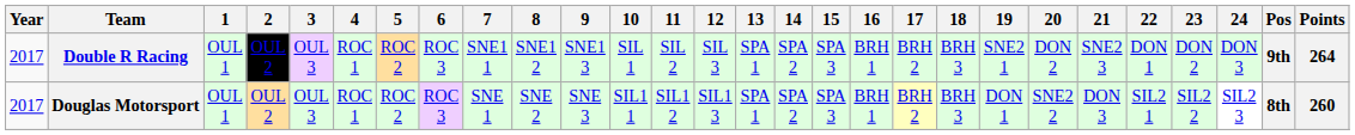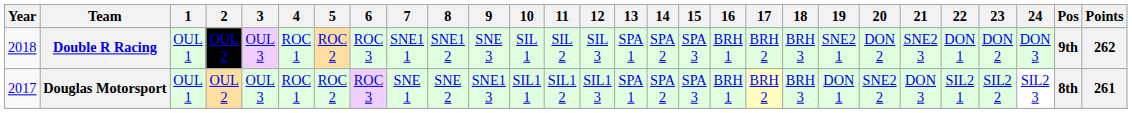 <table class="wikitable" style="text-align:center; font-size:85%">
 <tr>
 <th>Year</th>
 <th>Team</th>
 <th>1</th>
 <th>2</th>
 <th>3</th>
 <th>4</th>
 <th>5</th>
 <th>6</th>
 <th>7</th>
 <th>8</th>
 <th>9</th>
 <th>10</th>
 <th>11</th>
 <th>12</th>
 <th>13</th>
 <th>14</th>
 <th>15</th>
 <th>16</th>
 <th>17</th>
 <th>18</th>
 <th>19</th>
 <th>20</th>
 <th>21</th>
 <th>22</th>
 <th>23</th>
 <th>24</th>
 <th>Pos</th>
 <th>Points</th>
 </tr>
 <tr>
-<td><a href='#'>2017</a></td>
+<td><a href='#'>2018</a></td>
 <th nowrap><a href='#'>Double R Racing</a></th>
 <td style="background:#DFFFDF;"><a href='#'>OUL<br>1</a><br></td>
 <td style="background:#000000; color:white;"><a href='#'>OUL<br>2</a><br></td>
 <td style="background:#EFCFFF;"><a href='#'>OUL<br>3</a><br></td>
 <td style="background:#DFFFDF;"><a href='#'>ROC<br>1</a><br></td>
 <td style="background:#FFDF9F;"><a href='#'>ROC<br>2</a><br></td>
 <td style="background:#DFFFDF;"><a href='#'>ROC<br>3</a><br></td>
 <td style="background:#DFFFDF;"><a href='#'>SNE1<br>1</a><br></td>
 <td style="background:#DFFFDF;"><a href='#'>SNE1<br>2</a><br></td>
-<td style="background:#DFFFDF;"><a href='#'>SNE1<br>3</a><br></td>
+<td style="background:#dfffdf;"><a href='#'>SNE<br>3</a><br></td>
 <td style="background:#DFFFDF;"><a href='#'>SIL<br>1</a><br></td>
 <td style="background:#DFFFDF;"><a href='#'>SIL<br>2</a><br></td>
 <td style="background:#DFFFDF;"><a href='#'>SIL<br>3</a><br></td>
 <td style="background:#DFFFDF;"><a href='#'>SPA<br>1</a><br></td>
 <td style="background:#DFFFDF;"><a href='#'>SPA<br>2</a><br></td>
 <td style="background:#DFFFDF;"><a href='#'>SPA<br>3</a><br></td>
 <td style="background:#DFFFDF;"><a href='#'>BRH<br>1</a><br></td>
 <td style="background:#DFFFDF;"><a href='#'>BRH<br>2</a><br></td>
 <td style="background:#DFFFDF;"><a href='#'>BRH<br>3</a><br></td>
 <td style="background:#DFFFDF;"><a href='#'>SNE2<br>1</a><br></td>
 <td style="background:#dfffdf;"><a href='#'>DON<br>2</a><br></td>
 <td style="background:#DFFFDF;"><a href='#'>SNE2<br>3</a><br></td>
 <td style="background:#DFFFDF;"><a href='#'>DON<br>1</a><br></td>
 <td style="background:#DFFFDF;"><a href='#'>DON<br>2</a><br></td>
 <td style="background:#DFFFDF;"><a href='#'>DON<br>3</a><br></td>
 <th>9th</th>
-<th>264</th>
+<th>262</th>
 </tr>
 <tr>
 <td><a href='#'>2017</a></td>
 <th nowrap>Douglas Motorsport</th>
 <td style="background:#dfffdf;"><a href='#'>OUL<br>1</a><br></td>
 <td style="background:#ffdf9f;"><a href='#'>OUL<br>2</a><br></td>
 <td style="background:#dfffdf;"><a href='#'>OUL<br>3</a><br></td>
 <td style="background:#dfffdf;"><a href='#'>ROC<br>1</a><br></td>
 <td style="background:#dfffdf;"><a href='#'>ROC<br>2</a><br></td>
 <td style="background:#efcfff;"><a href='#'>ROC<br>3</a><br></td>
 <td style="background:#dfffdf;"><a href='#'>SNE<br>1</a><br></td>
 <td style="background:#dfffdf;"><a href='#'>SNE<br>2</a><br></td>
-<td style="background:#dfffdf;"><a href='#'>SNE<br>3</a><br></td>
+<td style="background:#DFFFDF;"><a href='#'>SNE1<br>3</a><br></td>
 <td style="background:#dfffdf;"><a href='#'>SIL1<br>1</a><br></td>
 <td style="background:#dfffdf;"><a href='#'>SIL1<br>2</a><br></td>
 <td style="background:#dfffdf;"><a href='#'>SIL1<br>3</a><br></td>
 <td style="background:#dfffdf;"><a href='#'>SPA<br>1</a><br></td>
 <td style="background:#dfffdf;"><a href='#'>SPA<br>2</a><br></td>
 <td style="background:#dfffdf;"><a href='#'>SPA<br>3</a><br></td>
 <td style="background:#dfffdf;"><a href='#'>BRH<br>1</a><br></td>
 <td style="background:#ffffbf;"><a href='#'>BRH<br>2</a><br></td>
 <td style="background:#dfffdf;"><a href='#'>BRH<br>3</a><br></td>
 <td style="background:#dfffdf;"><a href='#'>DON<br>1</a><br></td>
 <td style="background:#DFFFDF;"><a href='#'>SNE2<br>2</a><br></td>
 <td style="background:#dfffdf;"><a href='#'>DON<br>3</a><br></td>
 <td style="background:#dfffdf;"><a href='#'>SIL2<br>1</a><br></td>
 <td style="background:#dfffdf;"><a href='#'>SIL2<br>2</a><br></td>
 <td style="background:#ffffff;"><a href='#'>SIL2<br>3</a><br></td>
 <th>8th</th>
-<th>260</th>
+<th>261</th>
 </tr>
 <tr>
 </tr>
 </table>
